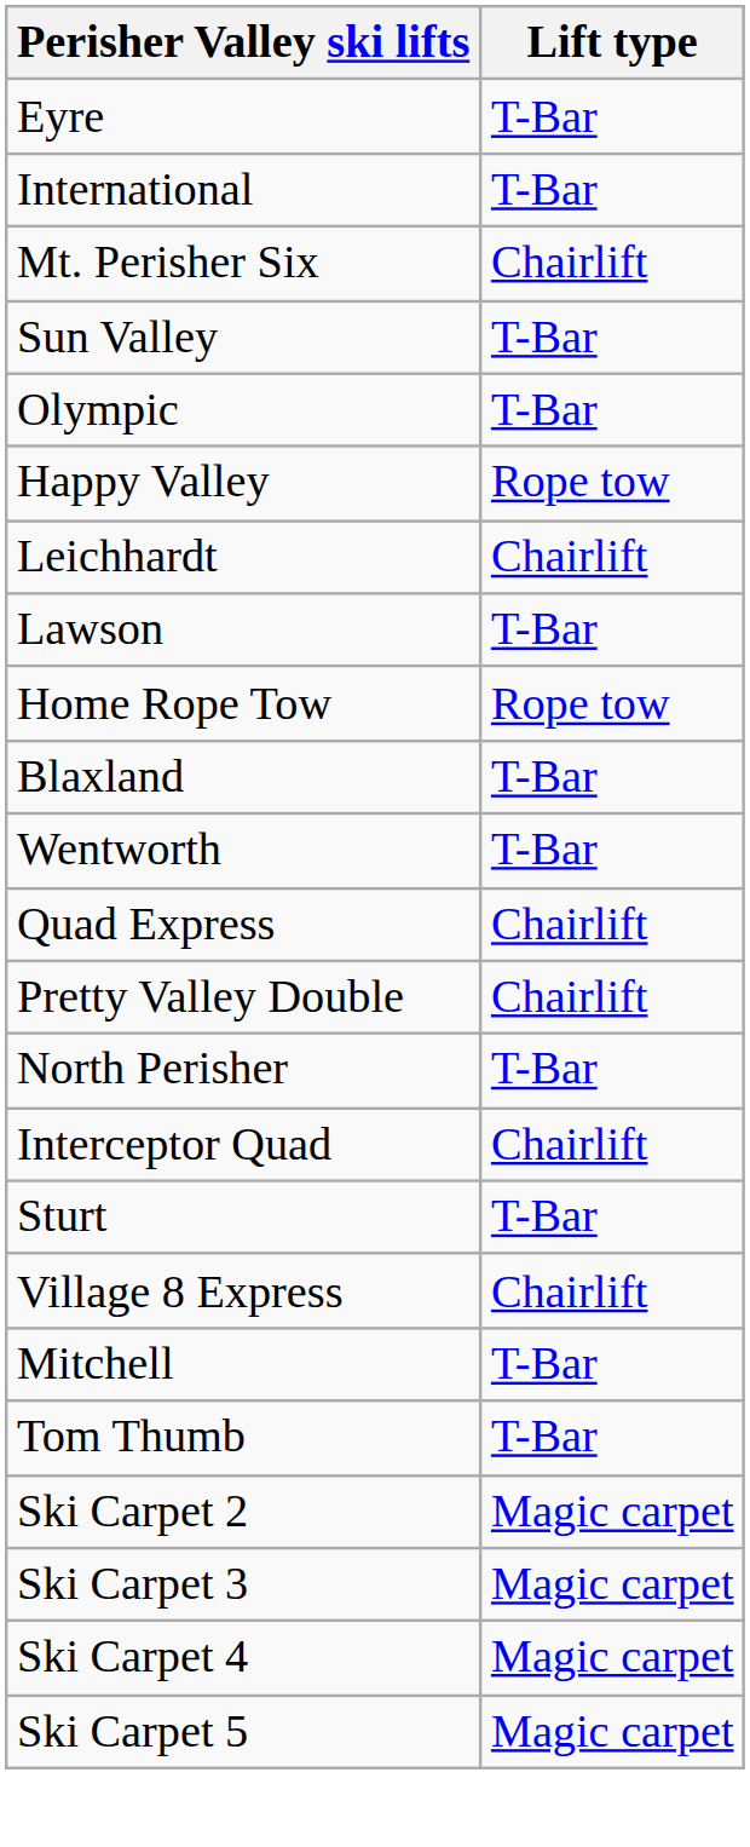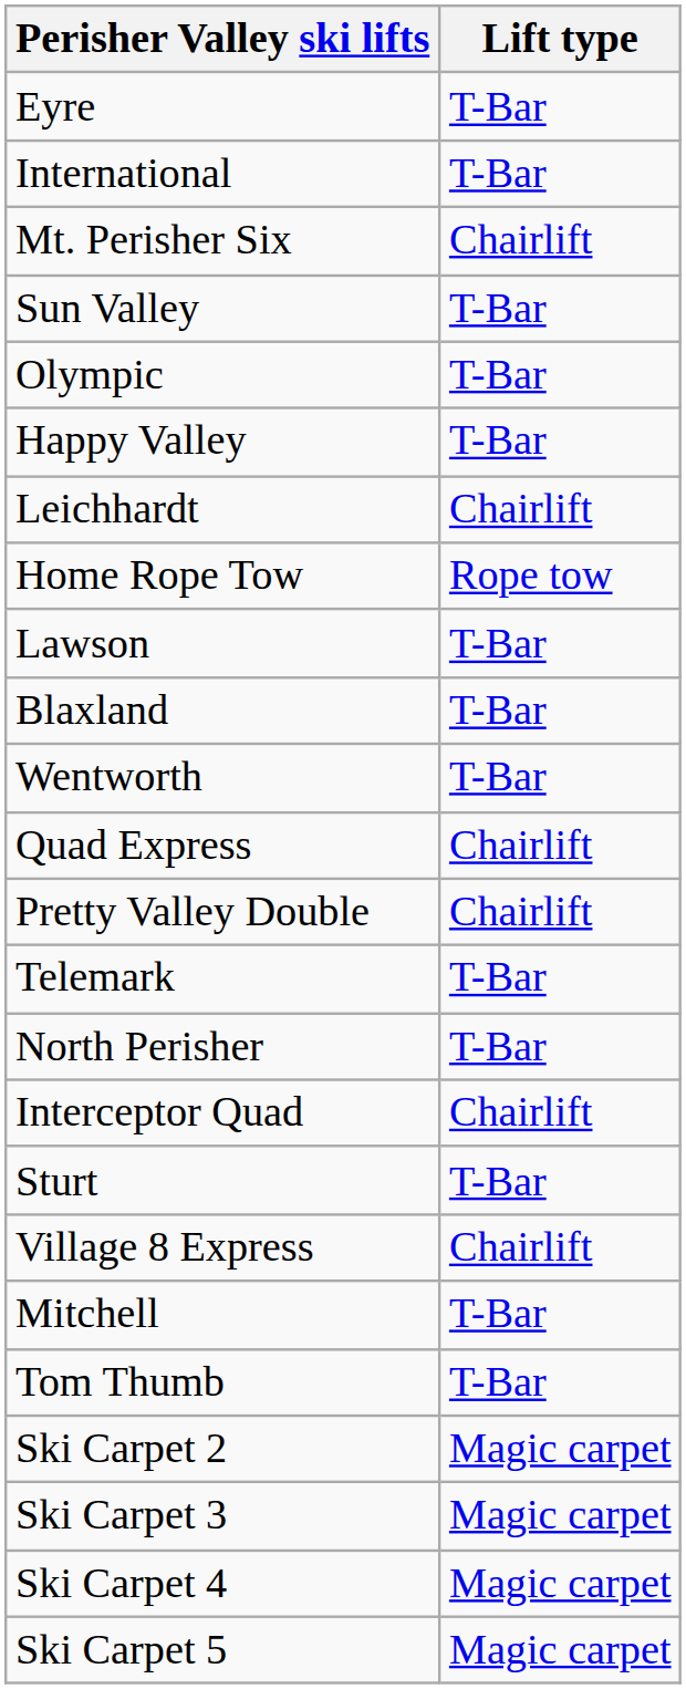 <table class="wikitable">
 <tr>
 <th>Perisher Valley <a href='#'>ski lifts</a></th>
 <th>Lift type</th>
 </tr>
 <tr>
 <td>Eyre</td>
 <td><a href='#'>T-Bar</a></td>
 </tr>
 <tr>
 <td>International</td>
 <td><a href='#'>T-Bar</a></td>
 </tr>
 <tr>
 <td>Mt. Perisher Six</td>
 <td><a href='#'>Chairlift</a></td>
 </tr>
 <tr>
 <td>Sun Valley</td>
 <td><a href='#'>T-Bar</a></td>
 </tr>
 <tr>
 <td>Olympic</td>
 <td><a href='#'>T-Bar</a></td>
 </tr>
 <tr>
 <td>Happy Valley</td>
-<td><a href='#'>Rope tow</a></td>
+<td><a href='#'>T-Bar</a></td>
 </tr>
 <tr>
 <td>Leichhardt</td>
 <td><a href='#'>Chairlift</a></td>
 </tr>
 <tr>
+<td>Home Rope Tow</td>
+<td><a href='#'>Rope tow</a></td>
+</tr>
+<tr>
 <td>Lawson</td>
 <td><a href='#'>T-Bar</a></td>
-</tr>
-<tr>
-<td>Home Rope Tow</td>
-<td><a href='#'>Rope tow</a></td>
 </tr>
 <tr>
 <td>Blaxland</td>
 <td><a href='#'>T-Bar</a></td>
 </tr>
 <tr>
 <td>Wentworth</td>
 <td><a href='#'>T-Bar</a></td>
 </tr>
 <tr>
 <td>Quad Express</td>
 <td><a href='#'>Chairlift</a></td>
 </tr>
 <tr>
 <td>Pretty Valley Double</td>
 <td><a href='#'>Chairlift</a></td>
+</tr>
+<tr>
+<td>Telemark</td>
+<td><a href='#'>T-Bar</a></td>
 </tr>
 <tr>
 <td>North Perisher</td>
 <td><a href='#'>T-Bar</a></td>
 </tr>
 <tr>
 <td>Interceptor Quad</td>
 <td><a href='#'>Chairlift</a></td>
 </tr>
 <tr>
 <td>Sturt</td>
 <td><a href='#'>T-Bar</a></td>
 </tr>
 <tr>
 <td>Village 8 Express</td>
 <td><a href='#'>Chairlift</a></td>
 </tr>
 <tr>
 <td>Mitchell</td>
 <td><a href='#'>T-Bar</a></td>
 </tr>
 <tr>
 <td>Tom Thumb</td>
 <td><a href='#'>T-Bar</a></td>
 </tr>
 <tr>
 <td>Ski Carpet 2</td>
 <td><a href='#'>Magic carpet</a></td>
 </tr>
 <tr>
 <td>Ski Carpet 3</td>
 <td><a href='#'>Magic carpet</a></td>
 </tr>
 <tr>
 <td>Ski Carpet 4</td>
 <td><a href='#'>Magic carpet</a></td>
 </tr>
 <tr>
 <td>Ski Carpet 5</td>
 <td><a href='#'>Magic carpet</a></td>
 </tr>
 </table>
